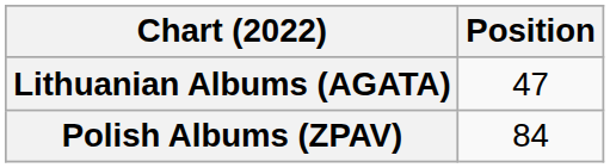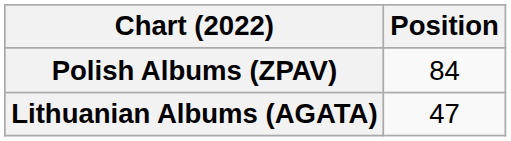 <table class="wikitable sortable plainrowheaders" style="text-align:center;">
 <tr>
 <th scope="col">Chart (2022)</th>
 <th scope="col">Position</th>
 </tr>
 <tr>
+<th scope="row">Polish Albums (ZPAV)</th>
+<td>84</td>
+</tr>
+<tr>
 <th scope="row">Lithuanian Albums (AGATA)</th>
 <td>47</td>
 </tr>
-<tr>
-<th scope="row">Polish Albums (ZPAV)</th>
-<td>84</td>
-</tr>
 </table>
